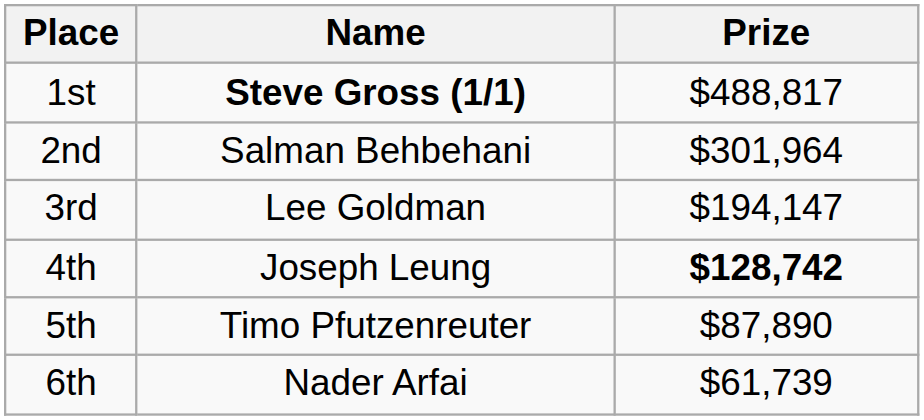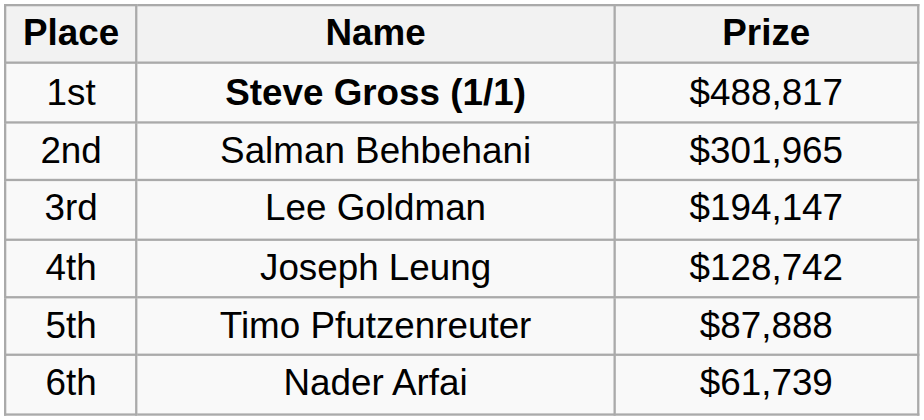 <table class="wikitable">
 <tr>
 <th width="50">Place</th>
 <th width="200">Name</th>
 <th width="125">Prize</th>
 </tr>
 <tr>
 <td align = "center">1st</td>
 <td align = "center"><strong>Steve Gross (1/1)</strong></td>
 <td align = "center">$488,817</td>
 </tr>
 <tr>
 <td align = "center">2nd</td>
 <td align = "center">Salman Behbehani</td>
-<td align = "center">$301,964</td>
+<td align = "center">$301,965</td>
 </tr>
 <tr>
 <td align = "center">3rd</td>
 <td align = "center">Lee Goldman</td>
 <td align = "center">$194,147</td>
 </tr>
 <tr>
 <td align = "center">4th</td>
 <td align = "center">Joseph Leung</td>
-<td align = "center"><strong>$128,742</strong></td>
+<td align = "center">$128,742</td>
 </tr>
 <tr>
 <td align = "center">5th</td>
 <td align = "center">Timo Pfutzenreuter</td>
-<td align = "center">$87,890</td>
+<td align = "center">$87,888</td>
 </tr>
 <tr>
 <td align = "center">6th</td>
 <td align = "center">Nader Arfai</td>
 <td align = "center">$61,739</td>
 </tr>
 </table>
